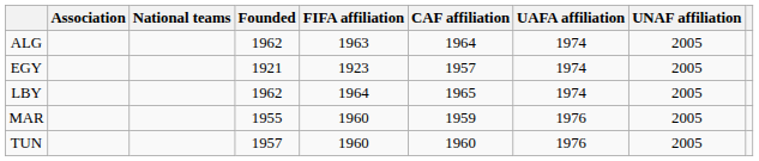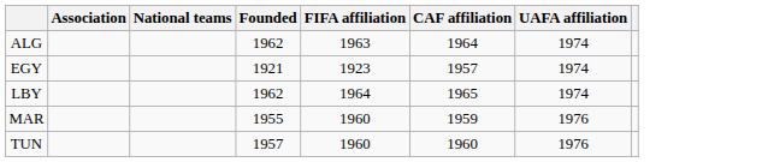 <table class="wikitable" style="text-align:center; font-size:95%;">
 <tr>
 <th><a href='#'></a></th>
 <th>Association</th>
 <th>National teams</th>
 <th>Founded</th>
 <th>FIFA affiliation</th>
 <th>CAF affiliation</th>
 <th>UAFA affiliation</th>
-<th>UNAF affiliation</th>
 <th><a href='#'></a></th>
 </tr>
 <tr>
 <td>ALG</td>
 <td style="text-align:left;"></td>
 <td></td>
 <td>1962</td>
 <td>1963</td>
 <td>1964</td>
 <td>1974</td>
-<td>2005</td>
 <td></td>
 </tr>
 <tr>
 <td>EGY</td>
 <td style="text-align:left;"></td>
 <td></td>
 <td>1921</td>
 <td>1923</td>
 <td>1957</td>
 <td>1974</td>
-<td>2005</td>
 <td></td>
 </tr>
 <tr>
 <td>LBY</td>
 <td style="text-align:left;"></td>
 <td></td>
 <td>1962</td>
 <td>1964</td>
 <td>1965</td>
 <td>1974</td>
-<td>2005</td>
 <td></td>
 </tr>
 <tr>
 <td>MAR</td>
 <td style="text-align:left;"></td>
 <td></td>
 <td>1955</td>
 <td>1960</td>
 <td>1959</td>
 <td>1976</td>
-<td>2005</td>
 <td></td>
 </tr>
 <tr>
 <td>TUN</td>
 <td style="text-align:left;"></td>
 <td></td>
 <td>1957</td>
 <td>1960</td>
 <td>1960</td>
 <td>1976</td>
-<td>2005</td>
 <td></td>
 </tr>
 </table>
